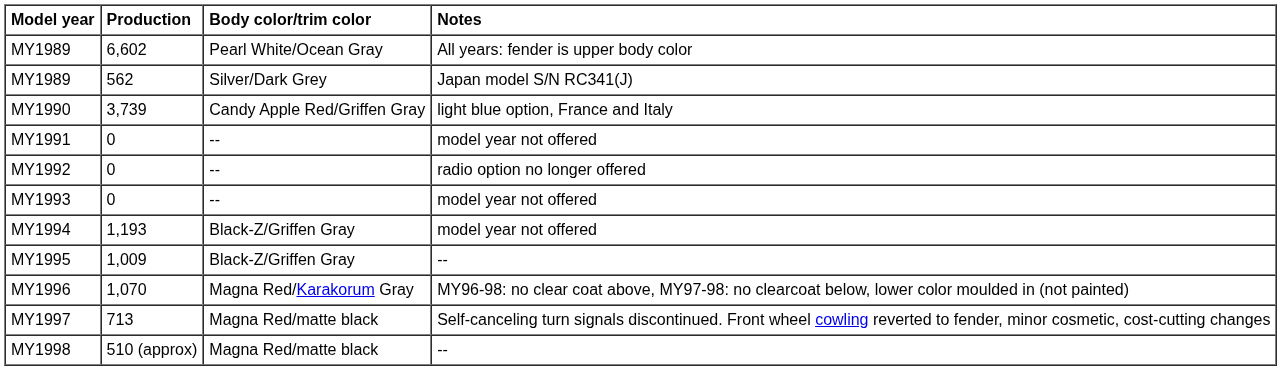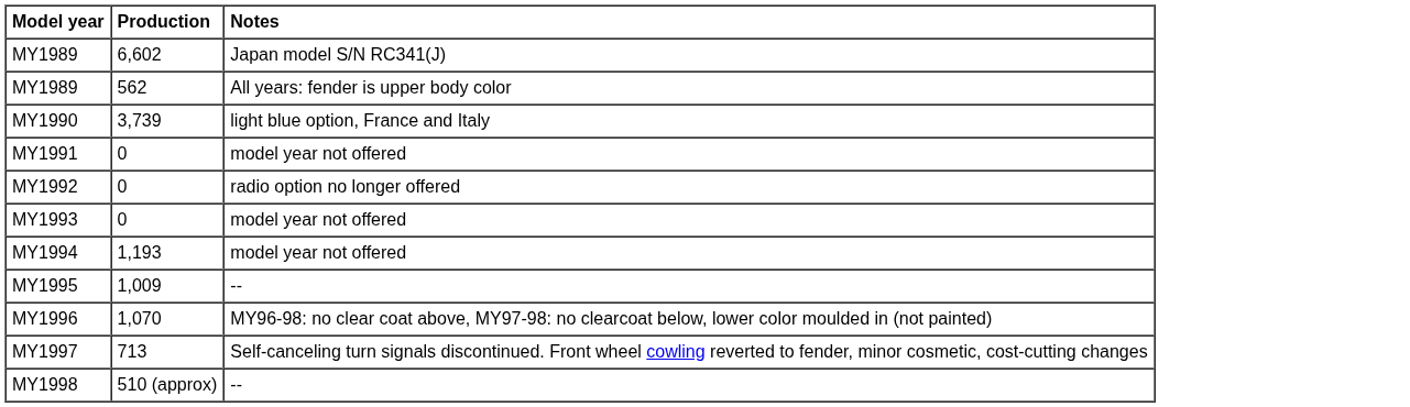 <table border="1" cellspacing="0" cellpadding="5">
 <tr>
 <td><strong>Model year</strong></td>
 <td><strong>Production  </strong></td>
-<td><strong>Body color/trim color</strong></td>
 <td><strong>Notes</strong></td>
 </tr>
 <tr>
 <td>MY1989</td>
 <td>6,602</td>
-<td>Pearl White/Ocean Gray</td>
-<td>All years: fender is upper body color</td>
+<td>Japan model S/N RC341(J)</td>
 </tr>
 <tr>
 <td>MY1989</td>
 <td>562</td>
-<td>Silver/Dark Grey</td>
-<td>Japan model S/N RC341(J)</td>
+<td>All years: fender is upper body color</td>
 </tr>
 <tr>
 <td>MY1990</td>
 <td>3,739</td>
-<td>Candy Apple Red/Griffen Gray</td>
 <td>light blue option, France and Italy</td>
 </tr>
 <tr>
 <td>MY1991</td>
 <td>0</td>
-<td>--</td>
 <td>model year not offered</td>
 </tr>
 <tr>
 <td>MY1992</td>
 <td>0</td>
-<td>--</td>
 <td>radio option no longer offered</td>
 </tr>
 <tr>
 <td>MY1993</td>
 <td>0</td>
-<td>--</td>
 <td>model year not offered</td>
 </tr>
 <tr>
 <td>MY1994</td>
 <td>1,193</td>
-<td>Black-Z/Griffen Gray</td>
 <td>model year not offered</td>
 </tr>
 <tr>
 <td>MY1995</td>
 <td>1,009</td>
-<td>Black-Z/Griffen Gray</td>
 <td>--</td>
 </tr>
 <tr>
 <td>MY1996</td>
 <td>1,070</td>
-<td>Magna Red/<a href='#'>Karakorum</a> Gray</td>
 <td>MY96-98: no clear coat above, MY97-98: no clearcoat below, lower color moulded in (not painted)</td>
 </tr>
 <tr>
 <td>MY1997</td>
 <td>713</td>
-<td>Magna Red/matte black</td>
 <td>Self-canceling turn signals discontinued. Front wheel <a href='#'>cowling</a> reverted to fender, minor cosmetic, cost-cutting changes</td>
 </tr>
 <tr>
 <td>MY1998</td>
 <td>510 (approx)</td>
-<td>Magna Red/matte black</td>
 <td>--</td>
 </tr>
 </table>
